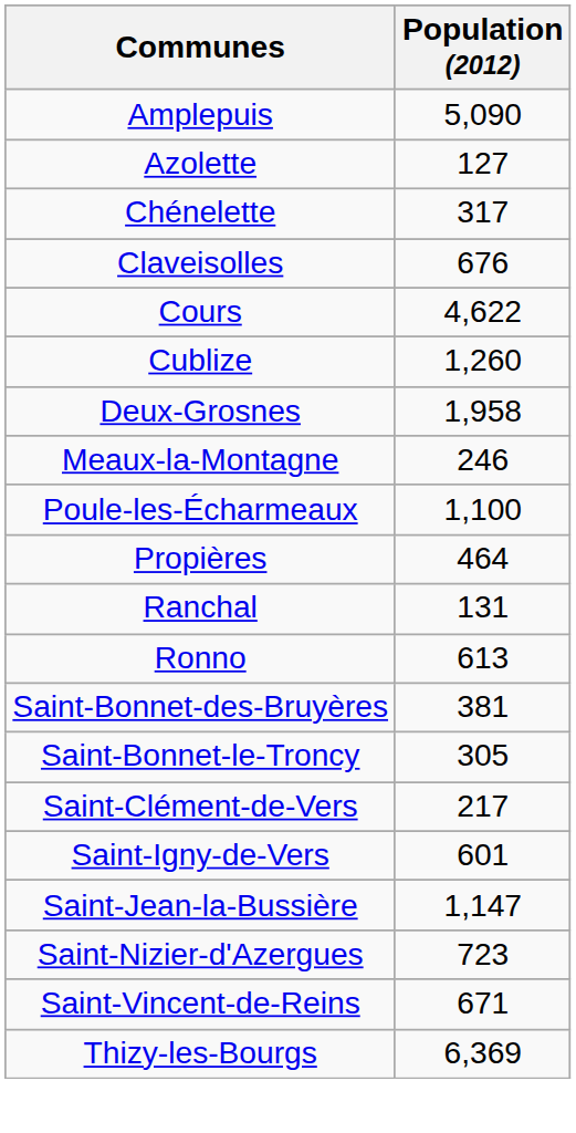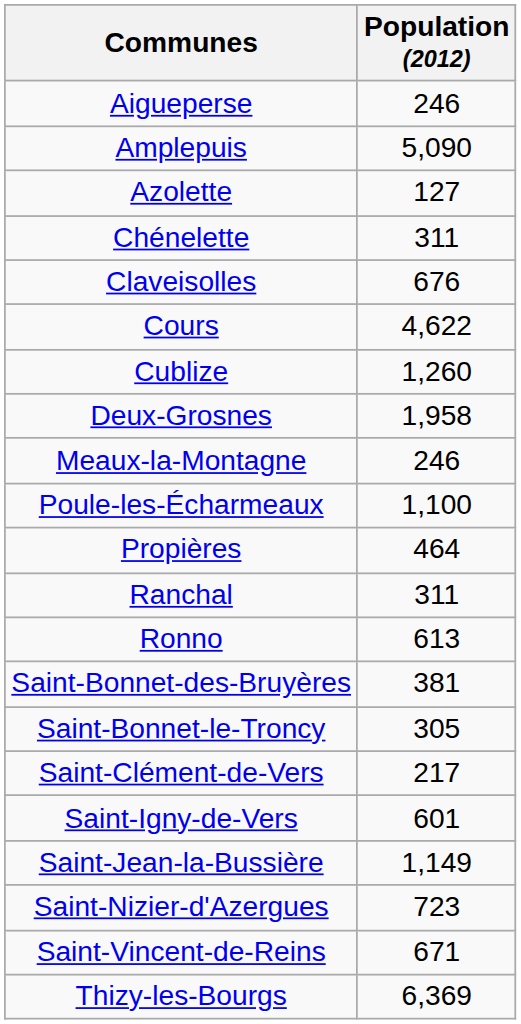 <table class="wikitable centre" style="text-align:center;">
 <tr>
 <th socpe="col">Communes</th>
 <th scope="col">Population<br><small><em>(2012)</em></small></th>
+</tr>
+<tr>
+<td><a href='#'>Aigueperse</a></td>
+<td>246</td>
 </tr>
 <tr>
 <td><a href='#'>Amplepuis</a></td>
 <td>5,090</td>
 </tr>
 <tr>
 <td><a href='#'>Azolette</a></td>
 <td>127</td>
 </tr>
 <tr>
 <td><a href='#'>Chénelette</a></td>
-<td>317</td>
+<td>311</td>
 </tr>
 <tr>
 <td><a href='#'>Claveisolles</a></td>
 <td>676</td>
 </tr>
 <tr>
 <td><a href='#'>Cours</a></td>
 <td>4,622</td>
 </tr>
 <tr>
 <td><a href='#'>Cublize</a></td>
 <td>1,260</td>
 </tr>
 <tr>
 <td><a href='#'>Deux-Grosnes</a></td>
 <td>1,958</td>
 </tr>
 <tr>
 <td><a href='#'>Meaux-la-Montagne</a></td>
 <td>246</td>
 </tr>
 <tr>
 <td><a href='#'>Poule-les-Écharmeaux</a></td>
 <td>1,100</td>
 </tr>
 <tr>
 <td><a href='#'>Propières</a></td>
 <td>464</td>
 </tr>
 <tr>
 <td><a href='#'>Ranchal</a></td>
-<td>131</td>
+<td>311</td>
 </tr>
 <tr>
 <td><a href='#'>Ronno</a></td>
 <td>613</td>
 </tr>
 <tr>
 <td><a href='#'>Saint-Bonnet-des-Bruyères</a></td>
 <td>381</td>
 </tr>
 <tr>
 <td><a href='#'>Saint-Bonnet-le-Troncy</a></td>
 <td>305</td>
 </tr>
 <tr>
 <td><a href='#'>Saint-Clément-de-Vers</a></td>
 <td>217</td>
 </tr>
 <tr>
 <td><a href='#'>Saint-Igny-de-Vers</a></td>
 <td>601</td>
 </tr>
 <tr>
 <td><a href='#'>Saint-Jean-la-Bussière</a></td>
-<td>1,147</td>
+<td>1,149</td>
 </tr>
 <tr>
 <td><a href='#'>Saint-Nizier-d'Azergues</a></td>
 <td>723</td>
 </tr>
 <tr>
 <td><a href='#'>Saint-Vincent-de-Reins</a></td>
 <td>671</td>
 </tr>
 <tr>
 <td><a href='#'>Thizy-les-Bourgs</a></td>
 <td>6,369</td>
 </tr>
 </table>
